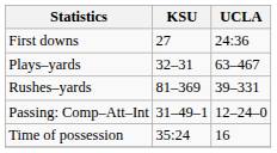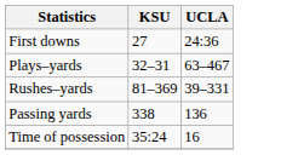 <table class="wikitable">
 <tr>
 <th>Statistics</th>
 <th>KSU</th>
 <th>UCLA</th>
 </tr>
 <tr>
 <td>First downs</td>
 <td>27</td>
 <td>24:36</td>
 </tr>
 <tr>
 <td>Plays–yards</td>
 <td>32–31</td>
 <td>63–467</td>
 </tr>
 <tr>
 <td>Rushes–yards</td>
 <td>81–369</td>
 <td>39–331</td>
 </tr>
 <tr>
-<td>Passing: Comp–Att–Int</td>
-<td>31–49–1</td>
-<td>12–24–0</td>
+<td>Passing yards</td>
+<td>338</td>
+<td>136</td>
 </tr>
 <tr>
 <td>Time of possession</td>
 <td>35:24</td>
 <td>16</td>
 </tr>
 <tr>
 </tr>
 </table>
